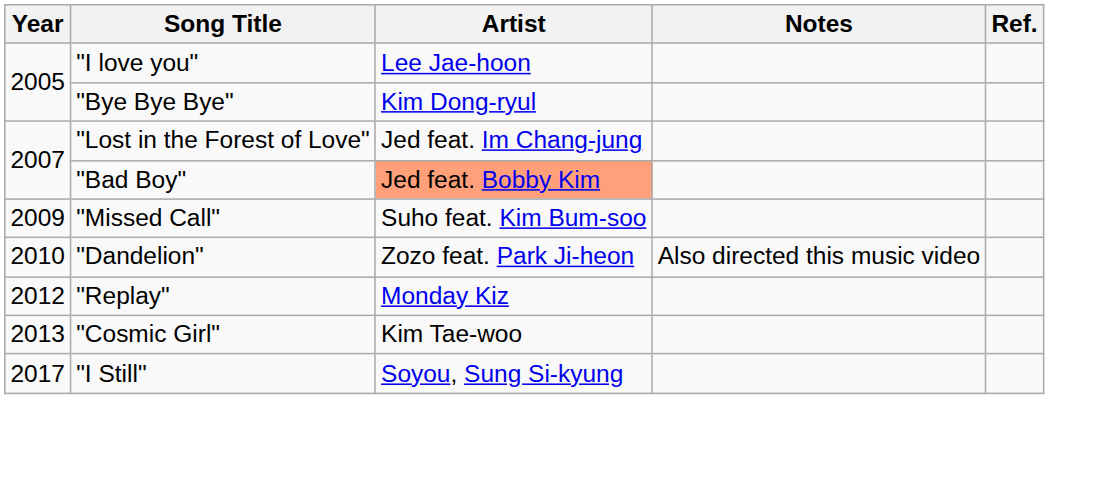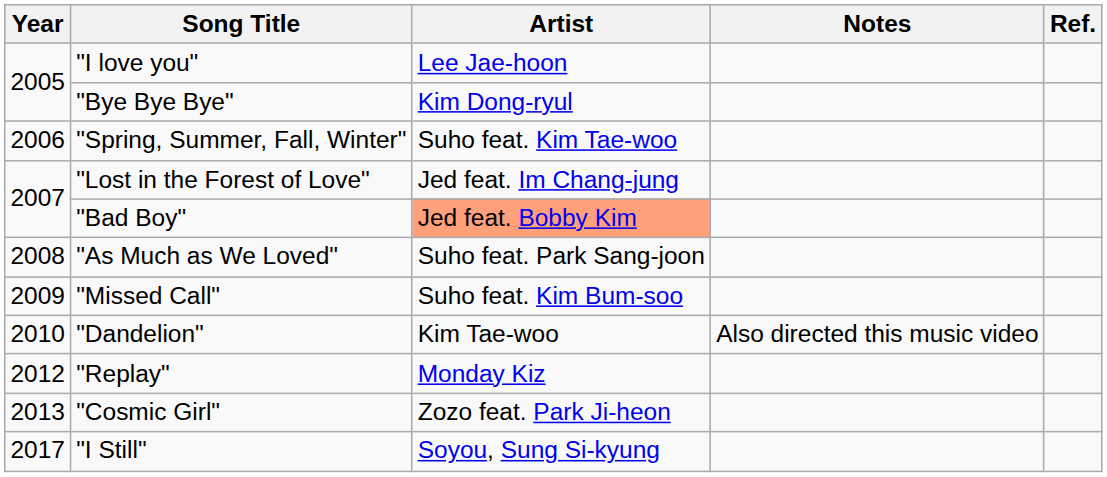 <table class="wikitable">
 <tr>
 <th>Year</th>
 <th>Song Title</th>
 <th>Artist</th>
 <th>Notes</th>
 <th>Ref.</th>
 </tr>
 <tr>
 <td rowspan=2>2005</td>
 <td>"I love you" </td>
 <td><a href='#'>Lee Jae-hoon</a></td>
 <td></td>
 <td></td>
 </tr>
 <tr>
 <td>"Bye Bye Bye"</td>
 <td><a href='#'>Kim Dong-ryul</a></td>
 <td></td>
 <td></td>
 </tr>
 <tr>
+<td>2006</td>
+<td>"Spring, Summer, Fall, Winter" </td>
+<td>Suho feat. <a href='#'>Kim Tae-woo</a></td>
+<td></td>
+<td></td>
+</tr>
+<tr>
 <td rowspan=2>2007</td>
 <td>"Lost in the Forest of Love" </td>
 <td>Jed feat. <a href='#'>Im Chang-jung</a></td>
 <td></td>
 <td></td>
 </tr>
 <tr>
 <td>"Bad Boy" </td>
 <td style="background: lightsalmon;">Jed feat. <a href='#'>Bobby Kim</a></td>
 <td></td>
 <td></td>
 </tr>
 <tr>
+<td>2008</td>
+<td>"As Much as We Loved" </td>
+<td>Suho feat. Park Sang-joon</td>
+<td></td>
+<td></td>
+</tr>
+<tr>
 <td>2009</td>
 <td>"Missed Call" </td>
 <td>Suho feat. <a href='#'>Kim Bum-soo</a></td>
 <td></td>
 <td></td>
 </tr>
 <tr>
 <td>2010</td>
 <td>"Dandelion" </td>
-<td>Zozo feat. <a href='#'>Park Ji-heon</a></td>
+<td>Kim Tae-woo</td>
 <td>Also directed this music video</td>
 <td></td>
 </tr>
 <tr>
 <td>2012</td>
 <td>"Replay"</td>
 <td><a href='#'>Monday Kiz</a></td>
 <td></td>
 <td></td>
 </tr>
 <tr>
 <td>2013</td>
 <td>"Cosmic Girl"</td>
-<td>Kim Tae-woo</td>
+<td>Zozo feat. <a href='#'>Park Ji-heon</a></td>
 <td></td>
 <td></td>
 </tr>
 <tr>
 <td>2017</td>
 <td>"I Still" </td>
 <td><a href='#'>Soyou</a>, <a href='#'>Sung Si-kyung</a></td>
 <td></td>
 <td></td>
 </tr>
 </table>
